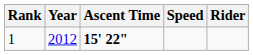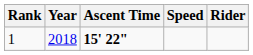 <table class="wikitable">
 <tr>
 <th>Rank</th>
 <th>Year</th>
 <th>Ascent Time</th>
 <th>Speed</th>
 <th>Rider</th>
 </tr>
 <tr>
 <td>1</td>
-<td><a href='#'>2012</a></td>
+<td><a href='#'>2018</a></td>
 <td><strong>15' 22"</strong></td>
 <td></td>
 <td></td>
 </tr>
 </table>
